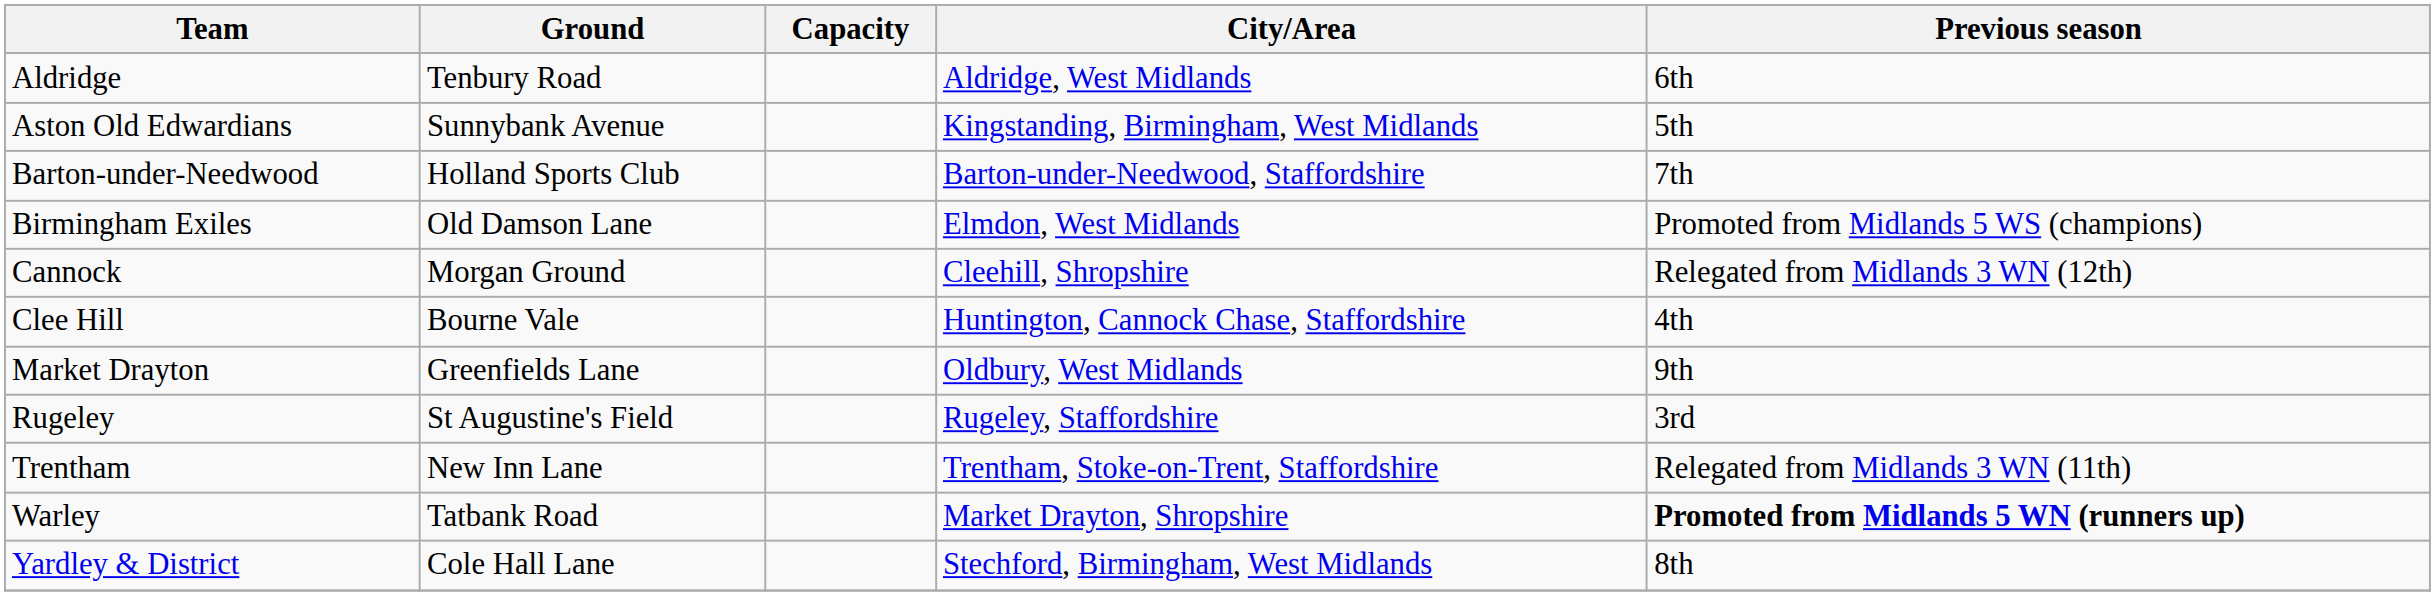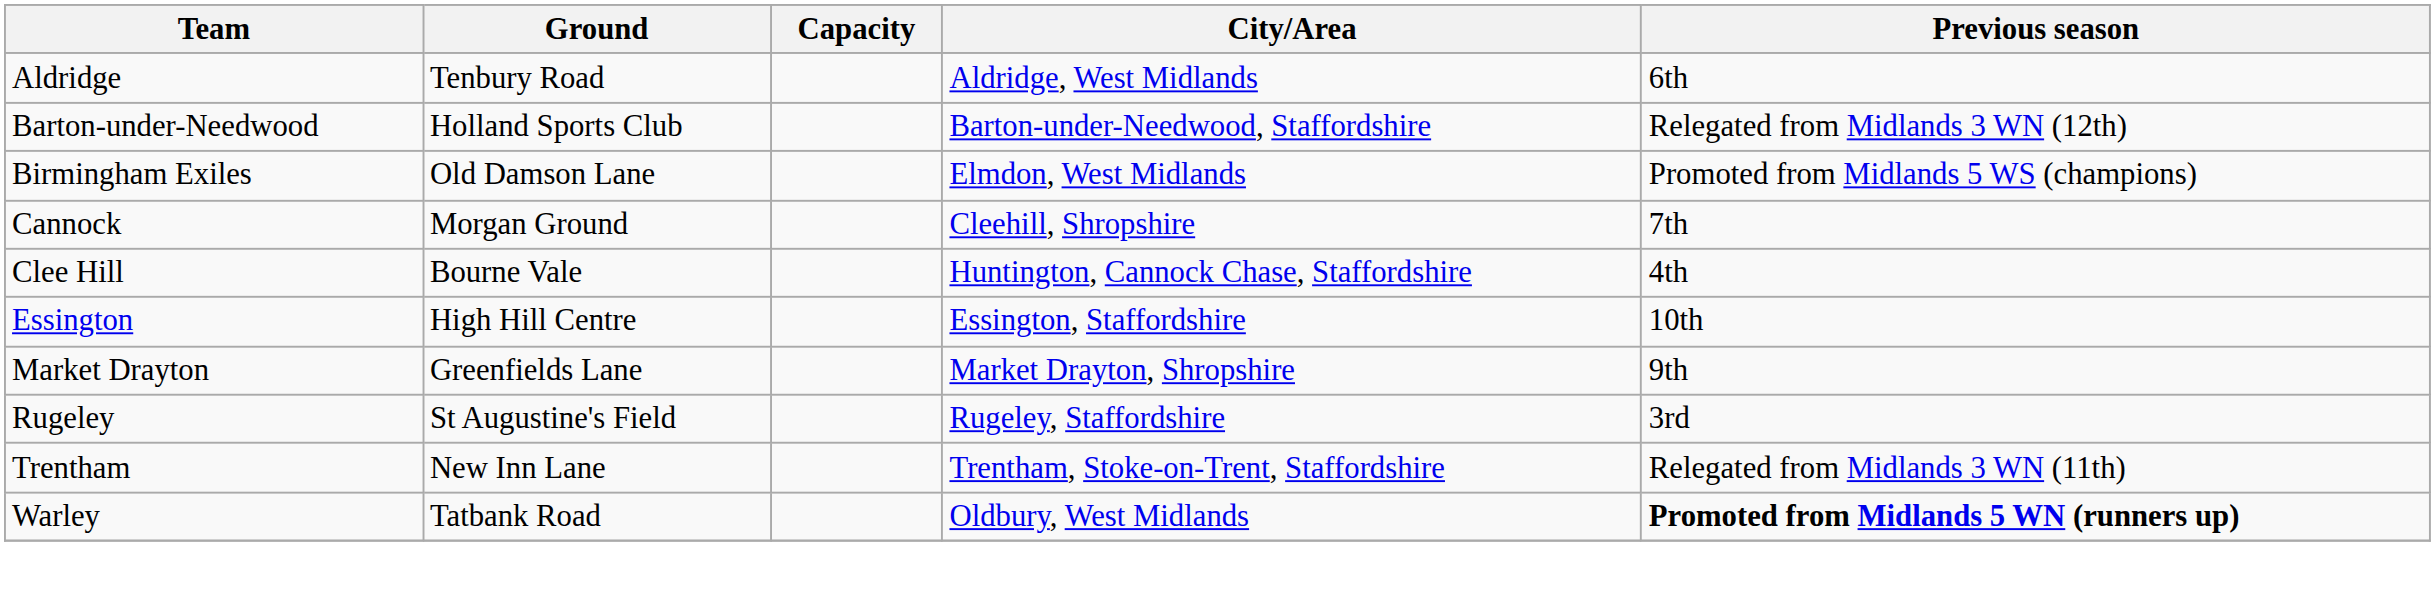 <table class="wikitable sortable" width=100%>
 <tr>
 <th>Team</th>
 <th>Ground</th>
 <th>Capacity</th>
 <th>City/Area</th>
 <th>Previous season</th>
 </tr>
 <tr>
 <td>Aldridge</td>
 <td>Tenbury Road</td>
 <td></td>
 <td><a href='#'>Aldridge</a>, <a href='#'>West Midlands</a></td>
 <td>6th</td>
 </tr>
 <tr>
-<td>Aston Old Edwardians</td>
-<td>Sunnybank Avenue</td>
-<td></td>
-<td><a href='#'>Kingstanding</a>, <a href='#'>Birmingham</a>, <a href='#'>West Midlands</a></td>
-<td>5th</td>
-</tr>
-<tr>
 <td>Barton-under-Needwood</td>
 <td>Holland Sports Club</td>
 <td></td>
 <td><a href='#'>Barton-under-Needwood</a>, <a href='#'>Staffordshire</a></td>
-<td>7th</td>
+<td>Relegated from <a href='#'>Midlands 3 WN</a> (12th)</td>
 </tr>
 <tr>
 <td>Birmingham Exiles</td>
 <td>Old Damson Lane</td>
 <td></td>
 <td><a href='#'>Elmdon</a>, <a href='#'>West Midlands</a></td>
 <td>Promoted from <a href='#'>Midlands 5 WS</a> (champions)</td>
 </tr>
 <tr>
 <td>Cannock</td>
 <td>Morgan Ground</td>
 <td></td>
 <td><a href='#'>Cleehill</a>, <a href='#'>Shropshire</a></td>
-<td>Relegated from <a href='#'>Midlands 3 WN</a> (12th)</td>
+<td>7th</td>
 </tr>
 <tr>
 <td>Clee Hill</td>
 <td>Bourne Vale</td>
 <td></td>
 <td><a href='#'>Huntington</a>, <a href='#'>Cannock Chase</a>, <a href='#'>Staffordshire</a></td>
 <td>4th</td>
 </tr>
 <tr>
+<td><a href='#'>Essington</a></td>
+<td>High Hill Centre</td>
+<td></td>
+<td><a href='#'>Essington</a>, <a href='#'>Staffordshire</a></td>
+<td>10th</td>
+</tr>
+<tr>
 <td>Market Drayton</td>
 <td>Greenfields Lane</td>
 <td></td>
-<td><a href='#'>Oldbury</a>, <a href='#'>West Midlands</a></td>
+<td><a href='#'>Market Drayton</a>, <a href='#'>Shropshire</a></td>
 <td>9th</td>
 </tr>
 <tr>
 <td>Rugeley</td>
 <td>St Augustine's Field</td>
 <td></td>
 <td><a href='#'>Rugeley</a>, <a href='#'>Staffordshire</a></td>
 <td>3rd</td>
 </tr>
 <tr>
 <td>Trentham</td>
 <td>New Inn Lane</td>
 <td></td>
 <td><a href='#'>Trentham</a>, <a href='#'>Stoke-on-Trent</a>, <a href='#'>Staffordshire</a></td>
 <td>Relegated from <a href='#'>Midlands 3 WN</a> (11th)</td>
 </tr>
 <tr>
 <td>Warley</td>
 <td>Tatbank Road</td>
 <td></td>
-<td><a href='#'>Market Drayton</a>, <a href='#'>Shropshire</a></td>
+<td><a href='#'>Oldbury</a>, <a href='#'>West Midlands</a></td>
 <td><strong>Promoted from <a href='#'>Midlands 5 WN</a> (runners up)</strong></td>
-</tr>
-<tr>
-<td><a href='#'>Yardley & District</a></td>
-<td>Cole Hall Lane</td>
-<td></td>
-<td><a href='#'>Stechford</a>, <a href='#'>Birmingham</a>, <a href='#'>West Midlands</a></td>
-<td>8th</td>
 </tr>
 <tr>
 </tr>
 </table>
